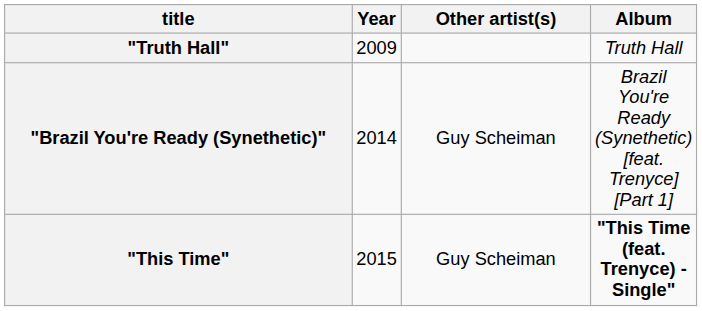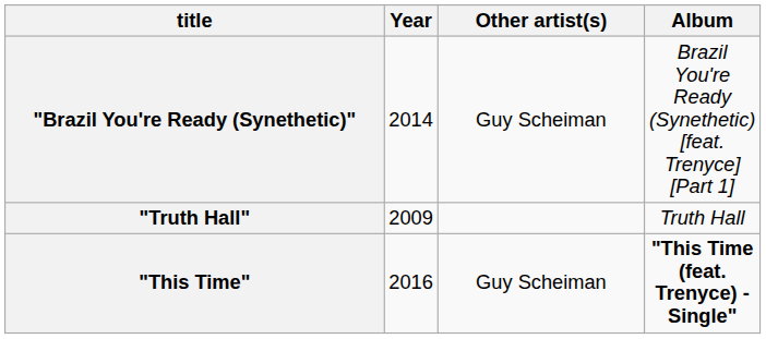 <table class="wikitable plainrowheaders" style="text-align:center;">
 <tr>
 <th scope="col" style="width:30em;">title</th>
 <th scope="col">Year</th>
 <th scope="col" style="width:15em;">Other artist(s)</th>
 <th scope="col">Album</th>
 </tr>
 <tr>
+<th scope="row">"Brazil You're Ready (Synethetic)"</th>
+<td>2014</td>
+<td>Guy Scheiman</td>
+<td><em>Brazil You're Ready (Synethetic) [feat. Trenyce] [Part 1]</em></td>
+</tr>
+<tr>
 <th scope="row">"Truth Hall"</th>
 <td>2009</td>
 <td></td>
 <td><em>Truth Hall</em></td>
 </tr>
 <tr>
-<th scope="row">"Brazil You're Ready (Synethetic)"</th>
-<td>2014</td>
-<td>Guy Scheiman</td>
-<td><em>Brazil You're Ready (Synethetic) [feat. Trenyce] [Part 1]</em></td>
-</tr>
-<tr>
 <th scope="row">"This Time"</th>
-<td>2015</td>
+<td>2016</td>
 <td>Guy Scheiman</td>
 <td><strong>"This Time (feat. Trenyce) - Single"</strong></td>
 </tr>
 </table>
